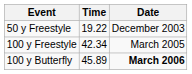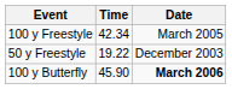 <table class="wikitable" |]>
 <tr>
 <th>Event</th>
 <th>Time</th>
 <th>Date</th>
 </tr>
 <tr>
+<td>100 y Freestyle</td>
+<td align=right>42.34</td>
+<td align=right>March 2005</td>
+</tr>
+<tr>
 <td>50 y Freestyle</td>
 <td align=right>19.22</td>
 <td align=right>December 2003</td>
 </tr>
 <tr>
-<td>100 y Freestyle</td>
-<td align=right>42.34</td>
-<td align=right>March 2005</td>
-</tr>
-<tr>
 <td>100 y Butterfly</td>
-<td align=right>45.89</td>
+<td align=right>45.90</td>
 <td align=right><strong>March 2006</strong></td>
 </tr>
 </table>
